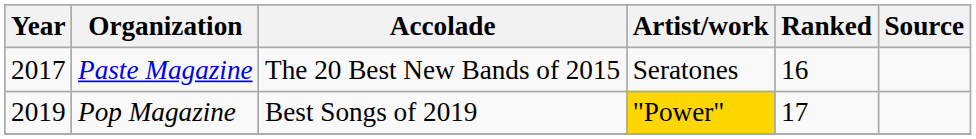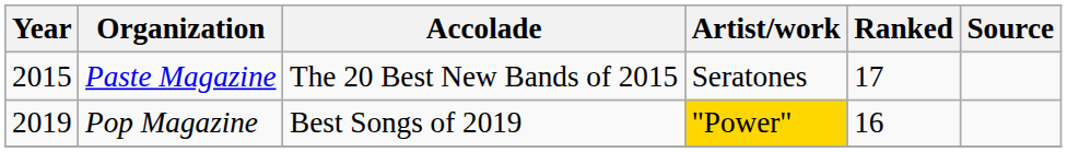 <table class="wikitable">
 <tr>
 <th>Year</th>
 <th>Organization</th>
 <th>Accolade</th>
 <th>Artist/work</th>
 <th>Ranked</th>
 <th>Source</th>
 </tr>
 <tr>
-<td>2017</td>
+<td>2015</td>
 <td><em><a href='#'>Paste Magazine</a></em></td>
 <td>The 20 Best New Bands of 2015</td>
 <td>Seratones</td>
-<td>16</td>
+<td>17</td>
 <td></td>
 </tr>
 <tr>
 <td>2019</td>
 <td><em>Pop Magazine</em></td>
 <td>Best Songs of 2019</td>
 <td style="background: gold;">"Power"</td>
-<td>17</td>
+<td>16</td>
 <td></td>
 </tr>
 <tr>
 </tr>
 </table>
